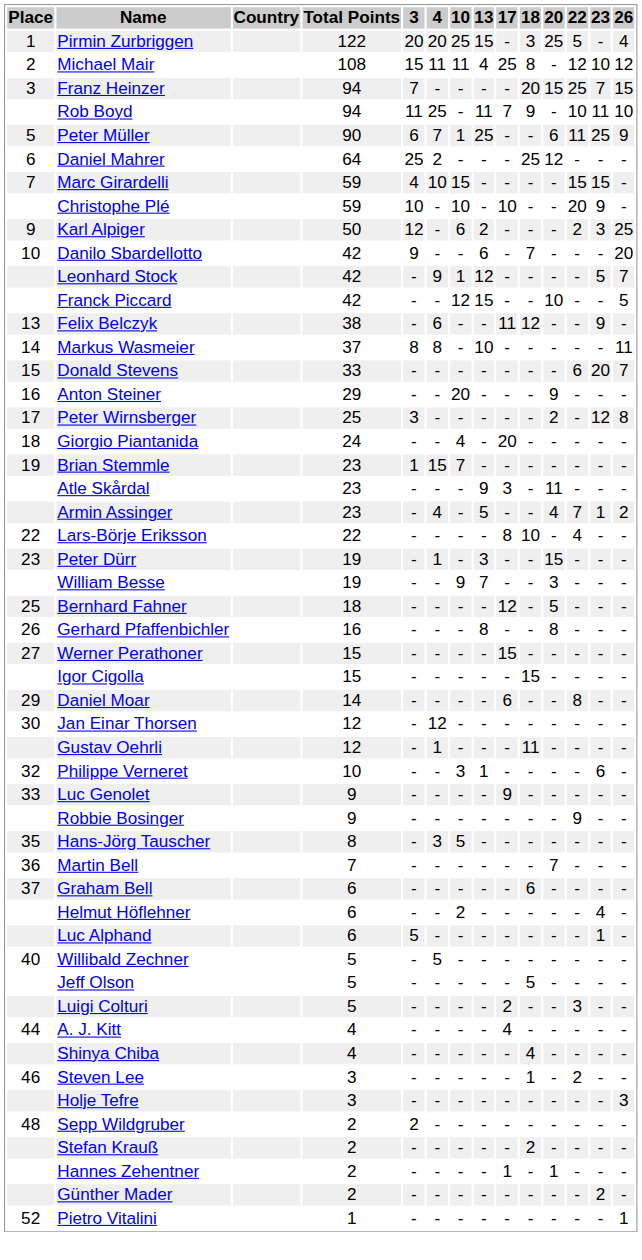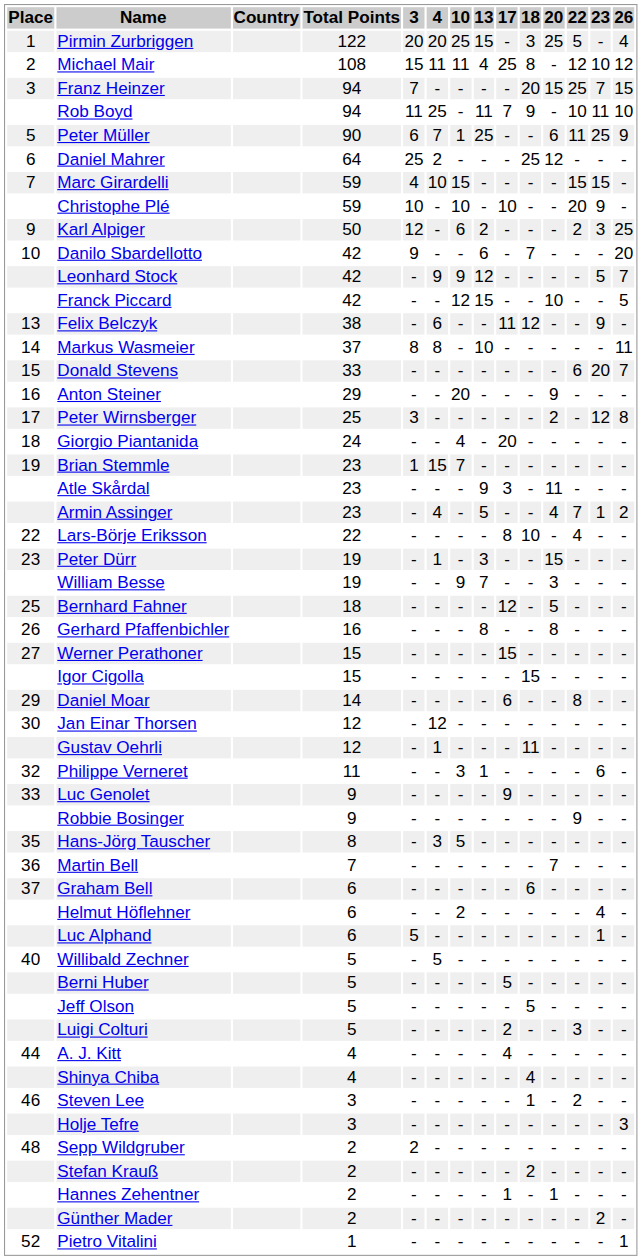 <table border="0" style="border:1px solid #999; background:#fff; text-align:center;">
 <tr style="text-align:center; background:#ccc;">
 <th>Place</th>
 <th>Name</th>
 <th>Country</th>
 <th>Total Points</th>
 <th>3</th>
 <th>4</th>
 <th>10</th>
 <th>13</th>
 <th>17</th>
 <th>18</th>
 <th>20</th>
 <th>22</th>
 <th>23</th>
 <th>26</th>
 </tr>
 <tr style="background:#efefef;">
 <td>1</td>
 <td align="left"><a href='#'>Pirmin Zurbriggen</a></td>
 <td align="left"></td>
 <td>122</td>
 <td>20</td>
 <td>20</td>
 <td>25</td>
 <td>15</td>
 <td>-</td>
 <td>3</td>
 <td>25</td>
 <td>5</td>
 <td>-</td>
 <td>4</td>
 </tr>
 <tr>
 <td>2</td>
 <td align="left"><a href='#'>Michael Mair</a></td>
 <td align="left"></td>
 <td>108</td>
 <td>15</td>
 <td>11</td>
 <td>11</td>
 <td>4</td>
 <td>25</td>
 <td>8</td>
 <td>-</td>
 <td>12</td>
 <td>10</td>
 <td>12</td>
 </tr>
 <tr style="background:#efefef;">
 <td>3</td>
 <td align="left"><a href='#'>Franz Heinzer</a></td>
 <td align="left"></td>
 <td>94</td>
 <td>7</td>
 <td>-</td>
 <td>-</td>
 <td>-</td>
 <td>-</td>
 <td>20</td>
 <td>15</td>
 <td>25</td>
 <td>7</td>
 <td>15</td>
 </tr>
 <tr>
 <td></td>
 <td align="left"><a href='#'>Rob Boyd</a></td>
 <td align="left"></td>
 <td>94</td>
 <td>11</td>
 <td>25</td>
 <td>-</td>
 <td>11</td>
 <td>7</td>
 <td>9</td>
 <td>-</td>
 <td>10</td>
 <td>11</td>
 <td>10</td>
 </tr>
 <tr style="background:#efefef;">
 <td>5</td>
 <td align="left"><a href='#'>Peter Müller</a></td>
 <td align="left"></td>
 <td>90</td>
 <td>6</td>
 <td>7</td>
 <td>1</td>
 <td>25</td>
 <td>-</td>
 <td>-</td>
 <td>6</td>
 <td>11</td>
 <td>25</td>
 <td>9</td>
 </tr>
 <tr>
 <td>6</td>
 <td align="left"><a href='#'>Daniel Mahrer</a></td>
 <td align="left"></td>
 <td>64</td>
 <td>25</td>
 <td>2</td>
 <td>-</td>
 <td>-</td>
 <td>-</td>
 <td>25</td>
 <td>12</td>
 <td>-</td>
 <td>-</td>
 <td>-</td>
 </tr>
 <tr style="background:#efefef;">
 <td>7</td>
 <td align="left"><a href='#'>Marc Girardelli</a></td>
 <td align="left"></td>
 <td>59</td>
 <td>4</td>
 <td>10</td>
 <td>15</td>
 <td>-</td>
 <td>-</td>
 <td>-</td>
 <td>-</td>
 <td>15</td>
 <td>15</td>
 <td>-</td>
 </tr>
 <tr>
 <td></td>
 <td align="left"><a href='#'>Christophe Plé</a></td>
 <td align="left"></td>
 <td>59</td>
 <td>10</td>
 <td>-</td>
 <td>10</td>
 <td>-</td>
 <td>10</td>
 <td>-</td>
 <td>-</td>
 <td>20</td>
 <td>9</td>
 <td>-</td>
 </tr>
 <tr style="background:#efefef;">
 <td>9</td>
 <td align="left"><a href='#'>Karl Alpiger</a></td>
 <td align="left"></td>
 <td>50</td>
 <td>12</td>
 <td>-</td>
 <td>6</td>
 <td>2</td>
 <td>-</td>
 <td>-</td>
 <td>-</td>
 <td>2</td>
 <td>3</td>
 <td>25</td>
 </tr>
 <tr>
 <td>10</td>
 <td align="left"><a href='#'>Danilo Sbardellotto</a></td>
 <td align="left"></td>
 <td>42</td>
 <td>9</td>
 <td>-</td>
 <td>-</td>
 <td>6</td>
 <td>-</td>
 <td>7</td>
 <td>-</td>
 <td>-</td>
 <td>-</td>
 <td>20</td>
 </tr>
 <tr style="background:#efefef;">
 <td></td>
 <td align="left"><a href='#'>Leonhard Stock</a></td>
 <td align="left"></td>
 <td>42</td>
 <td>-</td>
 <td>9</td>
-<td>1</td>
+<td>9</td>
 <td>12</td>
 <td>-</td>
 <td>-</td>
 <td>-</td>
 <td>-</td>
 <td>5</td>
 <td>7</td>
 </tr>
 <tr>
 <td></td>
 <td align="left"><a href='#'>Franck Piccard</a></td>
 <td align="left"></td>
 <td>42</td>
 <td>-</td>
 <td>-</td>
 <td>12</td>
 <td>15</td>
 <td>-</td>
 <td>-</td>
 <td>10</td>
 <td>-</td>
 <td>-</td>
 <td>5</td>
 </tr>
 <tr style="background:#efefef;">
 <td>13</td>
 <td align="left"><a href='#'>Felix Belczyk</a></td>
 <td align="left"></td>
 <td>38</td>
 <td>-</td>
 <td>6</td>
 <td>-</td>
 <td>-</td>
 <td>11</td>
 <td>12</td>
 <td>-</td>
 <td>-</td>
 <td>9</td>
 <td>-</td>
 </tr>
 <tr>
 <td>14</td>
 <td align="left"><a href='#'>Markus Wasmeier</a></td>
 <td align="left"></td>
 <td>37</td>
 <td>8</td>
 <td>8</td>
 <td>-</td>
 <td>10</td>
 <td>-</td>
 <td>-</td>
 <td>-</td>
 <td>-</td>
 <td>-</td>
 <td>11</td>
 </tr>
 <tr style="background:#efefef;">
 <td>15</td>
 <td align="left"><a href='#'>Donald Stevens</a></td>
 <td align="left"></td>
 <td>33</td>
 <td>-</td>
 <td>-</td>
 <td>-</td>
 <td>-</td>
 <td>-</td>
 <td>-</td>
 <td>-</td>
 <td>6</td>
 <td>20</td>
 <td>7</td>
 </tr>
 <tr>
 <td>16</td>
 <td align="left"><a href='#'>Anton Steiner</a></td>
 <td align="left"></td>
 <td>29</td>
 <td>-</td>
 <td>-</td>
 <td>20</td>
 <td>-</td>
 <td>-</td>
 <td>-</td>
 <td>9</td>
 <td>-</td>
 <td>-</td>
 <td>-</td>
 </tr>
 <tr style="background:#efefef;">
 <td>17</td>
 <td align="left"><a href='#'>Peter Wirnsberger</a></td>
 <td align="left"></td>
 <td>25</td>
 <td>3</td>
 <td>-</td>
 <td>-</td>
 <td>-</td>
 <td>-</td>
 <td>-</td>
 <td>2</td>
 <td>-</td>
 <td>12</td>
 <td>8</td>
 </tr>
 <tr>
 <td>18</td>
 <td align="left"><a href='#'>Giorgio Piantanida</a></td>
 <td align="left"></td>
 <td>24</td>
 <td>-</td>
 <td>-</td>
 <td>4</td>
 <td>-</td>
 <td>20</td>
 <td>-</td>
 <td>-</td>
 <td>-</td>
 <td>-</td>
 <td>-</td>
 </tr>
 <tr style="background:#efefef;">
 <td>19</td>
 <td align="left"><a href='#'>Brian Stemmle</a></td>
 <td align="left"></td>
 <td>23</td>
 <td>1</td>
 <td>15</td>
 <td>7</td>
 <td>-</td>
 <td>-</td>
 <td>-</td>
 <td>-</td>
 <td>-</td>
 <td>-</td>
 <td>-</td>
 </tr>
 <tr>
 <td></td>
 <td align="left"><a href='#'>Atle Skårdal</a></td>
 <td align="left"></td>
 <td>23</td>
 <td>-</td>
 <td>-</td>
 <td>-</td>
 <td>9</td>
 <td>3</td>
 <td>-</td>
 <td>11</td>
 <td>-</td>
 <td>-</td>
 <td>-</td>
 </tr>
 <tr style="background:#efefef;">
 <td></td>
 <td align="left"><a href='#'>Armin Assinger</a></td>
 <td align="left"></td>
 <td>23</td>
 <td>-</td>
 <td>4</td>
 <td>-</td>
 <td>5</td>
 <td>-</td>
 <td>-</td>
 <td>4</td>
 <td>7</td>
 <td>1</td>
 <td>2</td>
 </tr>
 <tr>
 <td>22</td>
 <td align="left"><a href='#'>Lars-Börje Eriksson</a></td>
 <td align="left"></td>
 <td>22</td>
 <td>-</td>
 <td>-</td>
 <td>-</td>
 <td>-</td>
 <td>8</td>
 <td>10</td>
 <td>-</td>
 <td>4</td>
 <td>-</td>
 <td>-</td>
 </tr>
 <tr style="background:#efefef;">
 <td>23</td>
 <td align="left"><a href='#'>Peter Dürr</a></td>
 <td align="left"></td>
 <td>19</td>
 <td>-</td>
 <td>1</td>
 <td>-</td>
 <td>3</td>
 <td>-</td>
 <td>-</td>
 <td>15</td>
 <td>-</td>
 <td>-</td>
 <td>-</td>
 </tr>
 <tr>
 <td></td>
 <td align="left"><a href='#'>William Besse</a></td>
 <td align="left"></td>
 <td>19</td>
 <td>-</td>
 <td>-</td>
 <td>9</td>
 <td>7</td>
 <td>-</td>
 <td>-</td>
 <td>3</td>
 <td>-</td>
 <td>-</td>
 <td>-</td>
 </tr>
 <tr style="background:#efefef;">
 <td>25</td>
 <td align="left"><a href='#'>Bernhard Fahner</a></td>
 <td align="left"></td>
 <td>18</td>
 <td>-</td>
 <td>-</td>
 <td>-</td>
 <td>-</td>
 <td>12</td>
 <td>-</td>
 <td>5</td>
 <td>-</td>
 <td>-</td>
 <td>-</td>
 </tr>
 <tr>
 <td>26</td>
 <td align="left"><a href='#'>Gerhard Pfaffenbichler</a></td>
 <td align="left"></td>
 <td>16</td>
 <td>-</td>
 <td>-</td>
 <td>-</td>
 <td>8</td>
 <td>-</td>
 <td>-</td>
 <td>8</td>
 <td>-</td>
 <td>-</td>
 <td>-</td>
 </tr>
 <tr style="background:#efefef;">
 <td>27</td>
 <td align="left"><a href='#'>Werner Perathoner</a></td>
 <td align="left"></td>
 <td>15</td>
 <td>-</td>
 <td>-</td>
 <td>-</td>
 <td>-</td>
 <td>15</td>
 <td>-</td>
 <td>-</td>
 <td>-</td>
 <td>-</td>
 <td>-</td>
 </tr>
 <tr>
 <td></td>
 <td align="left"><a href='#'>Igor Cigolla</a></td>
 <td align="left"></td>
 <td>15</td>
 <td>-</td>
 <td>-</td>
 <td>-</td>
 <td>-</td>
 <td>-</td>
 <td>15</td>
 <td>-</td>
 <td>-</td>
 <td>-</td>
 <td>-</td>
 </tr>
 <tr style="background:#efefef;">
 <td>29</td>
 <td align="left"><a href='#'>Daniel Moar</a></td>
 <td align="left"></td>
 <td>14</td>
 <td>-</td>
 <td>-</td>
 <td>-</td>
 <td>-</td>
 <td>6</td>
 <td>-</td>
 <td>-</td>
 <td>8</td>
 <td>-</td>
 <td>-</td>
 </tr>
 <tr>
 <td>30</td>
 <td align="left"><a href='#'>Jan Einar Thorsen</a></td>
 <td align="left"></td>
 <td>12</td>
 <td>-</td>
 <td>12</td>
 <td>-</td>
 <td>-</td>
 <td>-</td>
 <td>-</td>
 <td>-</td>
 <td>-</td>
 <td>-</td>
 <td>-</td>
 </tr>
 <tr style="background:#efefef;">
 <td></td>
 <td align="left"><a href='#'>Gustav Oehrli</a></td>
 <td align="left"></td>
 <td>12</td>
 <td>-</td>
 <td>1</td>
 <td>-</td>
 <td>-</td>
 <td>-</td>
 <td>11</td>
 <td>-</td>
 <td>-</td>
 <td>-</td>
 <td>-</td>
 </tr>
 <tr>
 <td>32</td>
 <td align="left"><a href='#'>Philippe Verneret</a></td>
 <td align="left"></td>
-<td>10</td>
+<td>11</td>
 <td>-</td>
 <td>-</td>
 <td>3</td>
 <td>1</td>
 <td>-</td>
 <td>-</td>
 <td>-</td>
 <td>-</td>
 <td>6</td>
 <td>-</td>
 </tr>
 <tr style="background:#efefef;">
 <td>33</td>
 <td align="left"><a href='#'>Luc Genolet</a></td>
 <td align="left"></td>
 <td>9</td>
 <td>-</td>
 <td>-</td>
 <td>-</td>
 <td>-</td>
 <td>9</td>
 <td>-</td>
 <td>-</td>
 <td>-</td>
 <td>-</td>
 <td>-</td>
 </tr>
 <tr>
 <td></td>
 <td align="left"><a href='#'>Robbie Bosinger</a></td>
 <td align="left"></td>
 <td>9</td>
 <td>-</td>
 <td>-</td>
 <td>-</td>
 <td>-</td>
 <td>-</td>
 <td>-</td>
 <td>-</td>
 <td>9</td>
 <td>-</td>
 <td>-</td>
 </tr>
 <tr style="background:#efefef;">
 <td>35</td>
 <td align="left"><a href='#'>Hans-Jörg Tauscher</a></td>
 <td align="left"></td>
 <td>8</td>
 <td>-</td>
 <td>3</td>
 <td>5</td>
 <td>-</td>
 <td>-</td>
 <td>-</td>
 <td>-</td>
 <td>-</td>
 <td>-</td>
 <td>-</td>
 </tr>
 <tr>
 <td>36</td>
 <td align="left"><a href='#'>Martin Bell</a></td>
 <td align="left"></td>
 <td>7</td>
 <td>-</td>
 <td>-</td>
 <td>-</td>
 <td>-</td>
 <td>-</td>
 <td>-</td>
 <td>7</td>
 <td>-</td>
 <td>-</td>
 <td>-</td>
 </tr>
 <tr style="background:#efefef;">
 <td>37</td>
 <td align="left"><a href='#'>Graham Bell</a></td>
 <td align="left"></td>
 <td>6</td>
 <td>-</td>
 <td>-</td>
 <td>-</td>
 <td>-</td>
 <td>-</td>
 <td>6</td>
 <td>-</td>
 <td>-</td>
 <td>-</td>
 <td>-</td>
 </tr>
 <tr>
 <td></td>
 <td align="left"><a href='#'>Helmut Höflehner</a></td>
 <td align="left"></td>
 <td>6</td>
 <td>-</td>
 <td>-</td>
 <td>2</td>
 <td>-</td>
 <td>-</td>
 <td>-</td>
 <td>-</td>
 <td>-</td>
 <td>4</td>
 <td>-</td>
 </tr>
 <tr style="background:#efefef;">
 <td></td>
 <td align="left"><a href='#'>Luc Alphand</a></td>
 <td align="left"></td>
 <td>6</td>
 <td>5</td>
 <td>-</td>
 <td>-</td>
 <td>-</td>
 <td>-</td>
 <td>-</td>
 <td>-</td>
 <td>-</td>
 <td>1</td>
 <td>-</td>
 </tr>
 <tr>
 <td>40</td>
 <td align="left"><a href='#'>Willibald Zechner</a></td>
 <td align="left"></td>
 <td>5</td>
 <td>-</td>
 <td>5</td>
 <td>-</td>
 <td>-</td>
 <td>-</td>
+<td>-</td>
+<td>-</td>
+<td>-</td>
+<td>-</td>
+<td>-</td>
+</tr>
+<tr style="background:#efefef;">
+<td></td>
+<td align="left"><a href='#'>Berni Huber</a></td>
+<td align="left"></td>
+<td>5</td>
+<td>-</td>
+<td>-</td>
+<td>-</td>
+<td>-</td>
+<td>5</td>
 <td>-</td>
 <td>-</td>
 <td>-</td>
 <td>-</td>
 <td>-</td>
 </tr>
 <tr>
 <td></td>
 <td align="left"><a href='#'>Jeff Olson</a></td>
 <td align="left"></td>
 <td>5</td>
 <td>-</td>
 <td>-</td>
 <td>-</td>
 <td>-</td>
 <td>-</td>
 <td>5</td>
 <td>-</td>
 <td>-</td>
 <td>-</td>
 <td>-</td>
 </tr>
 <tr style="background:#efefef;">
 <td></td>
 <td align="left"><a href='#'>Luigi Colturi</a></td>
 <td align="left"></td>
 <td>5</td>
 <td>-</td>
 <td>-</td>
 <td>-</td>
 <td>-</td>
 <td>2</td>
 <td>-</td>
 <td>-</td>
 <td>3</td>
 <td>-</td>
 <td>-</td>
 </tr>
 <tr>
 <td>44</td>
 <td align="left"><a href='#'>A. J. Kitt</a></td>
 <td align="left"></td>
 <td>4</td>
 <td>-</td>
 <td>-</td>
 <td>-</td>
 <td>-</td>
 <td>4</td>
 <td>-</td>
 <td>-</td>
 <td>-</td>
 <td>-</td>
 <td>-</td>
 </tr>
 <tr style="background:#efefef;">
 <td></td>
 <td align="left"><a href='#'>Shinya Chiba</a></td>
 <td align="left"></td>
 <td>4</td>
 <td>-</td>
 <td>-</td>
 <td>-</td>
 <td>-</td>
 <td>-</td>
 <td>4</td>
 <td>-</td>
 <td>-</td>
 <td>-</td>
 <td>-</td>
 </tr>
 <tr>
 <td>46</td>
 <td align="left"><a href='#'>Steven Lee</a></td>
 <td align="left"></td>
 <td>3</td>
 <td>-</td>
 <td>-</td>
 <td>-</td>
 <td>-</td>
 <td>-</td>
 <td>1</td>
 <td>-</td>
 <td>2</td>
 <td>-</td>
 <td>-</td>
 </tr>
 <tr style="background:#efefef;">
 <td></td>
 <td align="left"><a href='#'>Holje Tefre</a></td>
 <td align="left"></td>
 <td>3</td>
 <td>-</td>
 <td>-</td>
 <td>-</td>
 <td>-</td>
 <td>-</td>
 <td>-</td>
 <td>-</td>
 <td>-</td>
 <td>-</td>
 <td>3</td>
 </tr>
 <tr>
 <td>48</td>
 <td align="left"><a href='#'>Sepp Wildgruber</a></td>
 <td align="left"></td>
 <td>2</td>
 <td>2</td>
 <td>-</td>
 <td>-</td>
 <td>-</td>
 <td>-</td>
 <td>-</td>
 <td>-</td>
 <td>-</td>
 <td>-</td>
 <td>-</td>
 </tr>
 <tr style="background:#efefef;">
 <td></td>
 <td align="left"><a href='#'>Stefan Krauß</a></td>
 <td align="left"></td>
 <td>2</td>
 <td>-</td>
 <td>-</td>
 <td>-</td>
 <td>-</td>
 <td>-</td>
 <td>2</td>
 <td>-</td>
 <td>-</td>
 <td>-</td>
 <td>-</td>
 </tr>
 <tr>
 <td></td>
 <td align="left"><a href='#'>Hannes Zehentner</a></td>
 <td align="left"></td>
 <td>2</td>
 <td>-</td>
 <td>-</td>
 <td>-</td>
 <td>-</td>
 <td>1</td>
 <td>-</td>
 <td>1</td>
 <td>-</td>
 <td>-</td>
 <td>-</td>
 </tr>
 <tr style="background:#efefef;">
 <td></td>
 <td align="left"><a href='#'>Günther Mader</a></td>
 <td align="left"></td>
 <td>2</td>
 <td>-</td>
 <td>-</td>
 <td>-</td>
 <td>-</td>
 <td>-</td>
 <td>-</td>
 <td>-</td>
 <td>-</td>
 <td>2</td>
 <td>-</td>
 </tr>
 <tr>
 <td>52</td>
 <td align="left"><a href='#'>Pietro Vitalini</a></td>
 <td align="left"></td>
 <td>1</td>
 <td>-</td>
 <td>-</td>
 <td>-</td>
 <td>-</td>
 <td>-</td>
 <td>-</td>
 <td>-</td>
 <td>-</td>
 <td>-</td>
 <td>1</td>
 </tr>
 </table>
